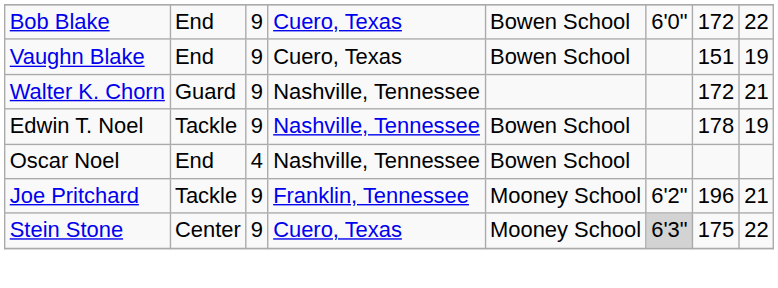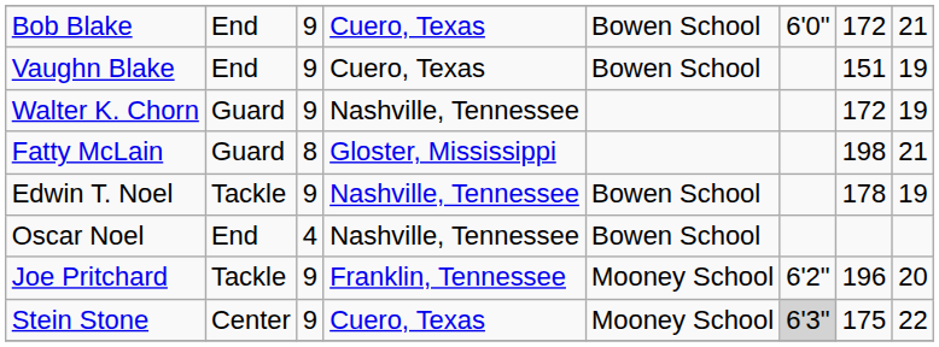 <table class="wikitable">
 <tr>
 </tr>
 <tr>
 <td><a href='#'>Bob Blake</a></td>
 <td>End</td>
 <td>9</td>
 <td><a href='#'>Cuero, Texas</a></td>
 <td>Bowen School</td>
 <td>6'0"</td>
 <td>172</td>
-<td>22</td>
+<td>21</td>
 </tr>
 <tr>
 <td><a href='#'>Vaughn Blake</a></td>
 <td>End</td>
 <td>9</td>
 <td>Cuero, Texas</td>
 <td>Bowen School</td>
 <td></td>
 <td>151</td>
 <td>19</td>
 </tr>
 <tr>
 <td><a href='#'>Walter K. Chorn</a></td>
 <td>Guard</td>
 <td>9</td>
 <td>Nashville, Tennessee</td>
 <td></td>
 <td></td>
 <td>172</td>
+<td>19</td>
+</tr>
+<tr>
+<td><a href='#'>Fatty McLain</a></td>
+<td>Guard</td>
+<td>8</td>
+<td><a href='#'>Gloster, Mississippi</a></td>
+<td></td>
+<td></td>
+<td>198</td>
 <td>21</td>
 </tr>
 <tr>
 <td>Edwin T. Noel</td>
 <td>Tackle</td>
 <td>9</td>
 <td><a href='#'>Nashville, Tennessee</a></td>
 <td>Bowen School</td>
 <td></td>
 <td>178</td>
 <td>19</td>
 </tr>
 <tr>
 <td>Oscar Noel</td>
 <td>End</td>
 <td>4</td>
 <td>Nashville, Tennessee</td>
 <td>Bowen School</td>
 <td></td>
 <td></td>
 <td></td>
 </tr>
 <tr>
 <td><a href='#'>Joe Pritchard</a></td>
 <td>Tackle</td>
 <td>9</td>
 <td><a href='#'>Franklin, Tennessee</a></td>
 <td>Mooney School</td>
 <td>6'2"</td>
 <td>196</td>
-<td>21</td>
+<td>20</td>
 </tr>
 <tr>
 <td><a href='#'>Stein Stone</a></td>
 <td>Center</td>
 <td>9</td>
 <td><a href='#'>Cuero, Texas</a></td>
 <td>Mooney School</td>
 <td style="background: lightgrey;">6'3"</td>
 <td>175</td>
 <td>22</td>
 </tr>
 <tr>
 </tr>
 </table>
